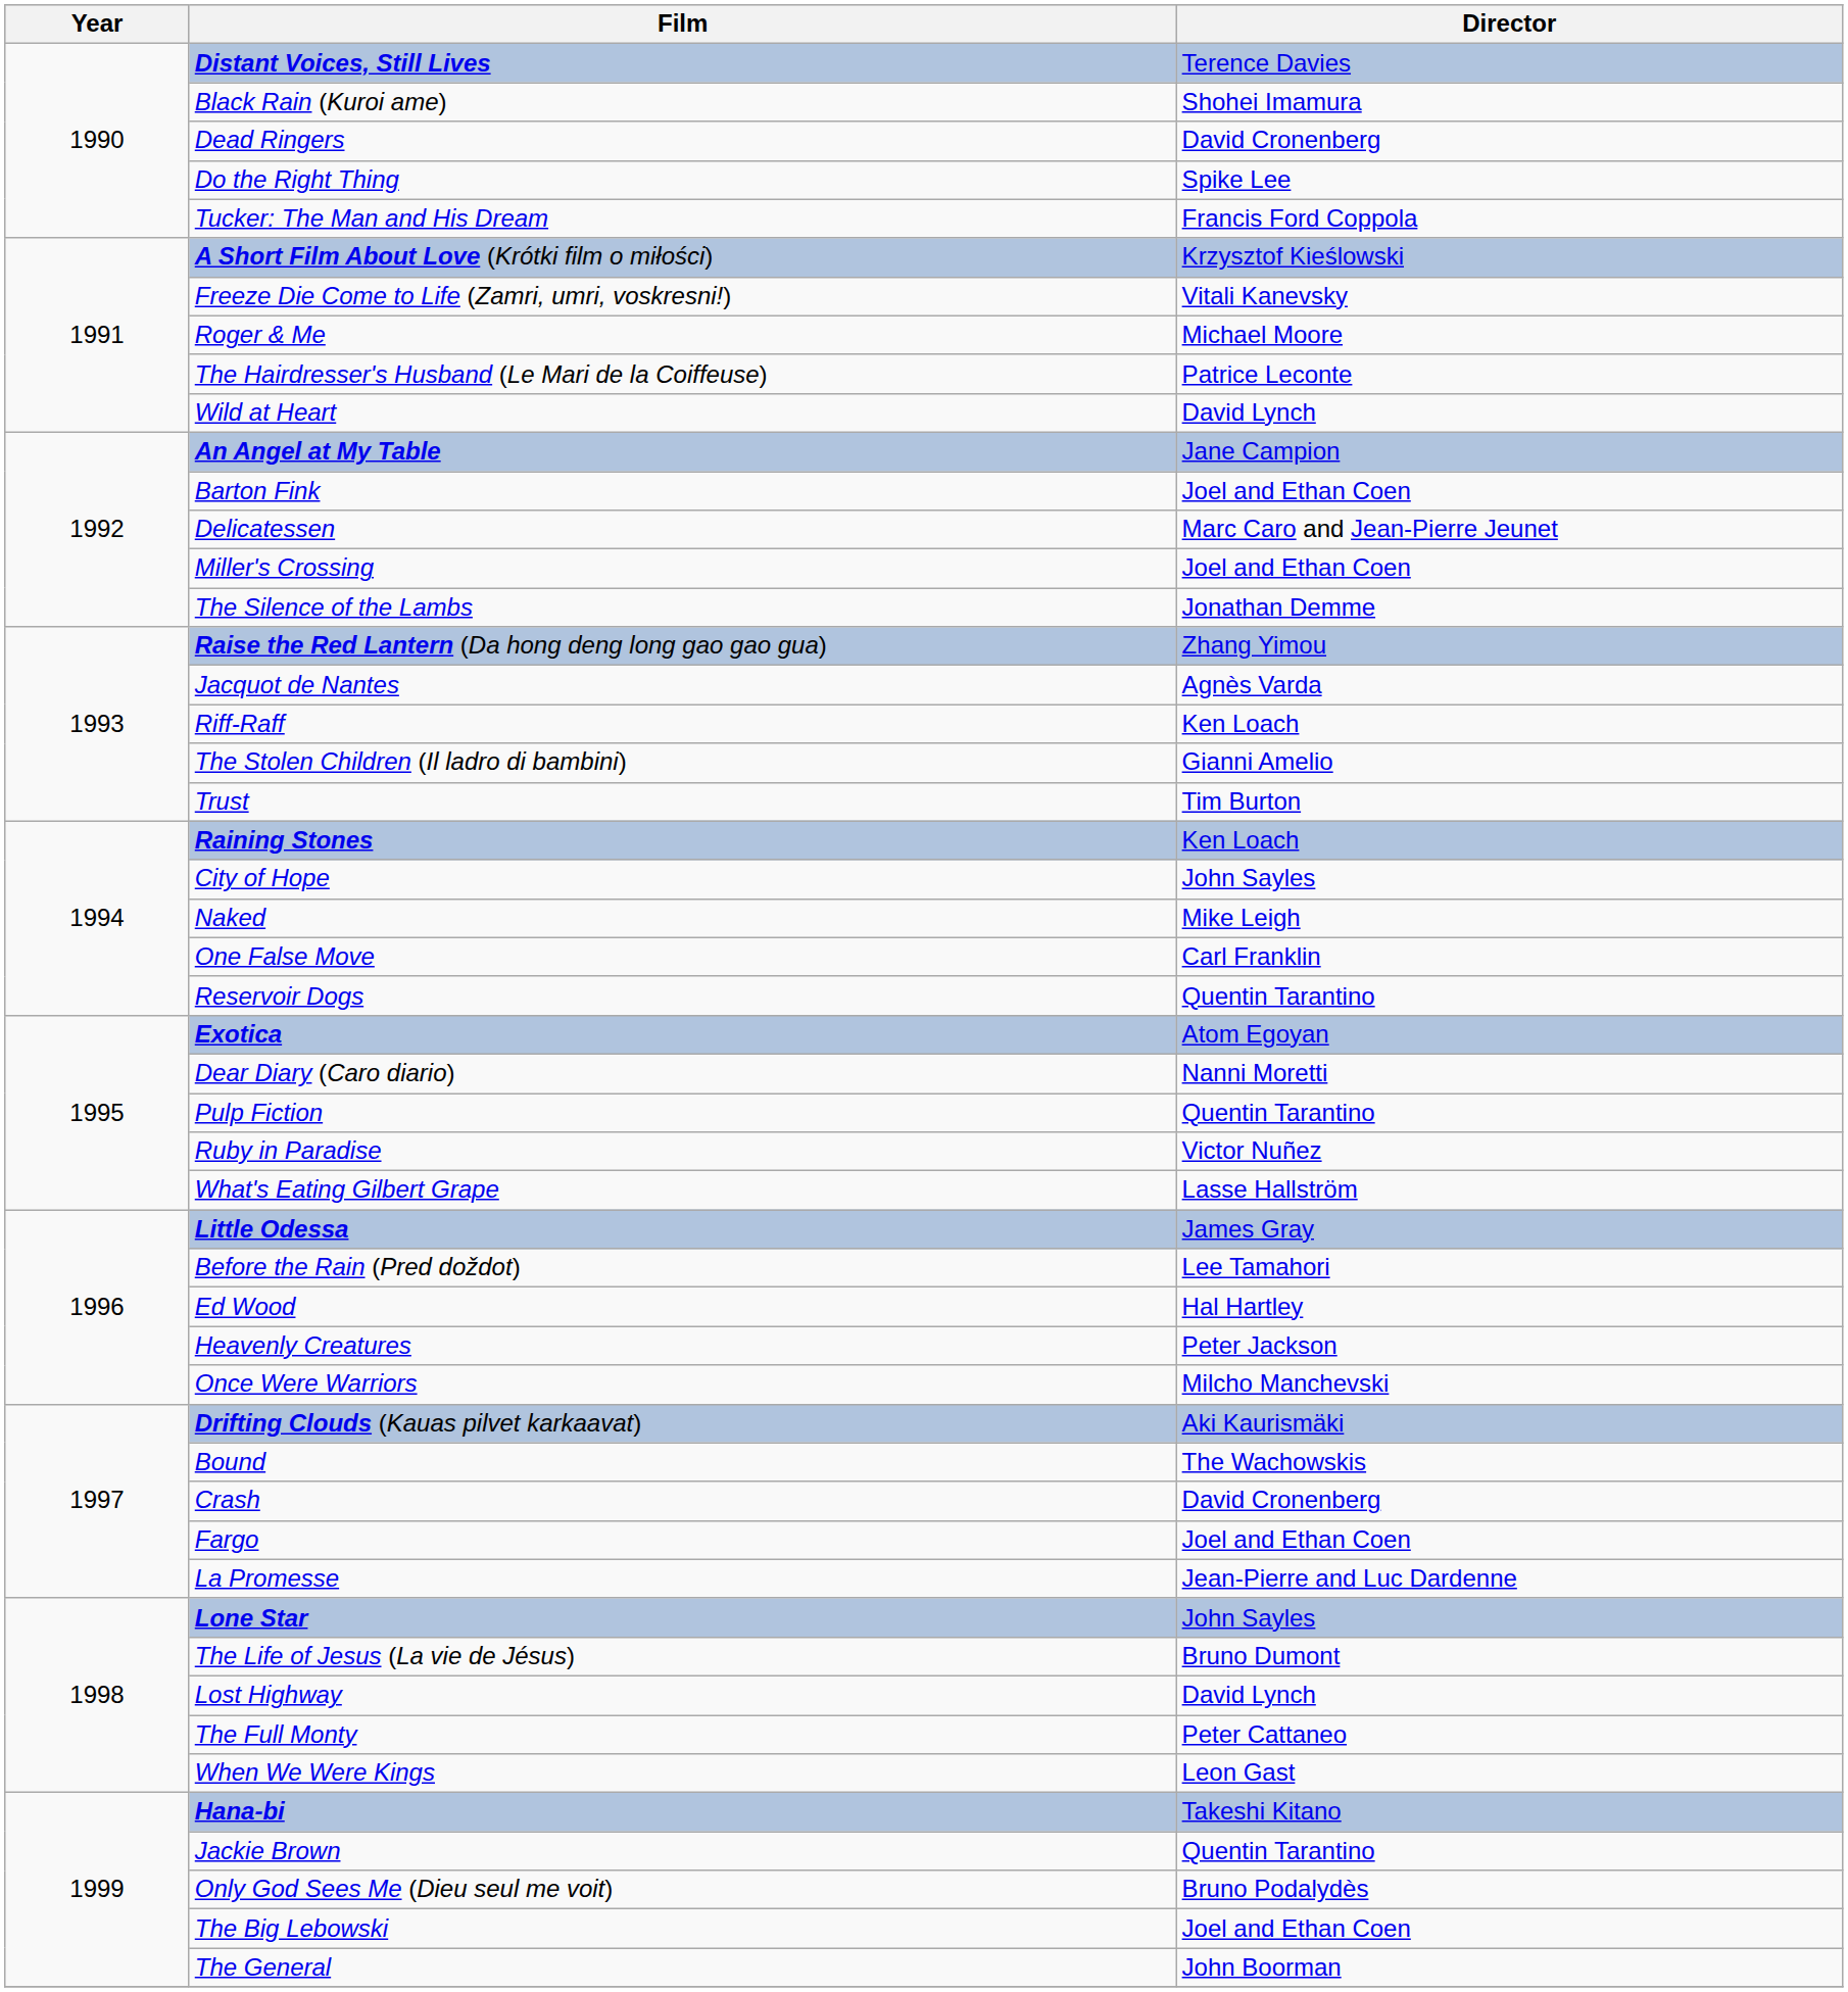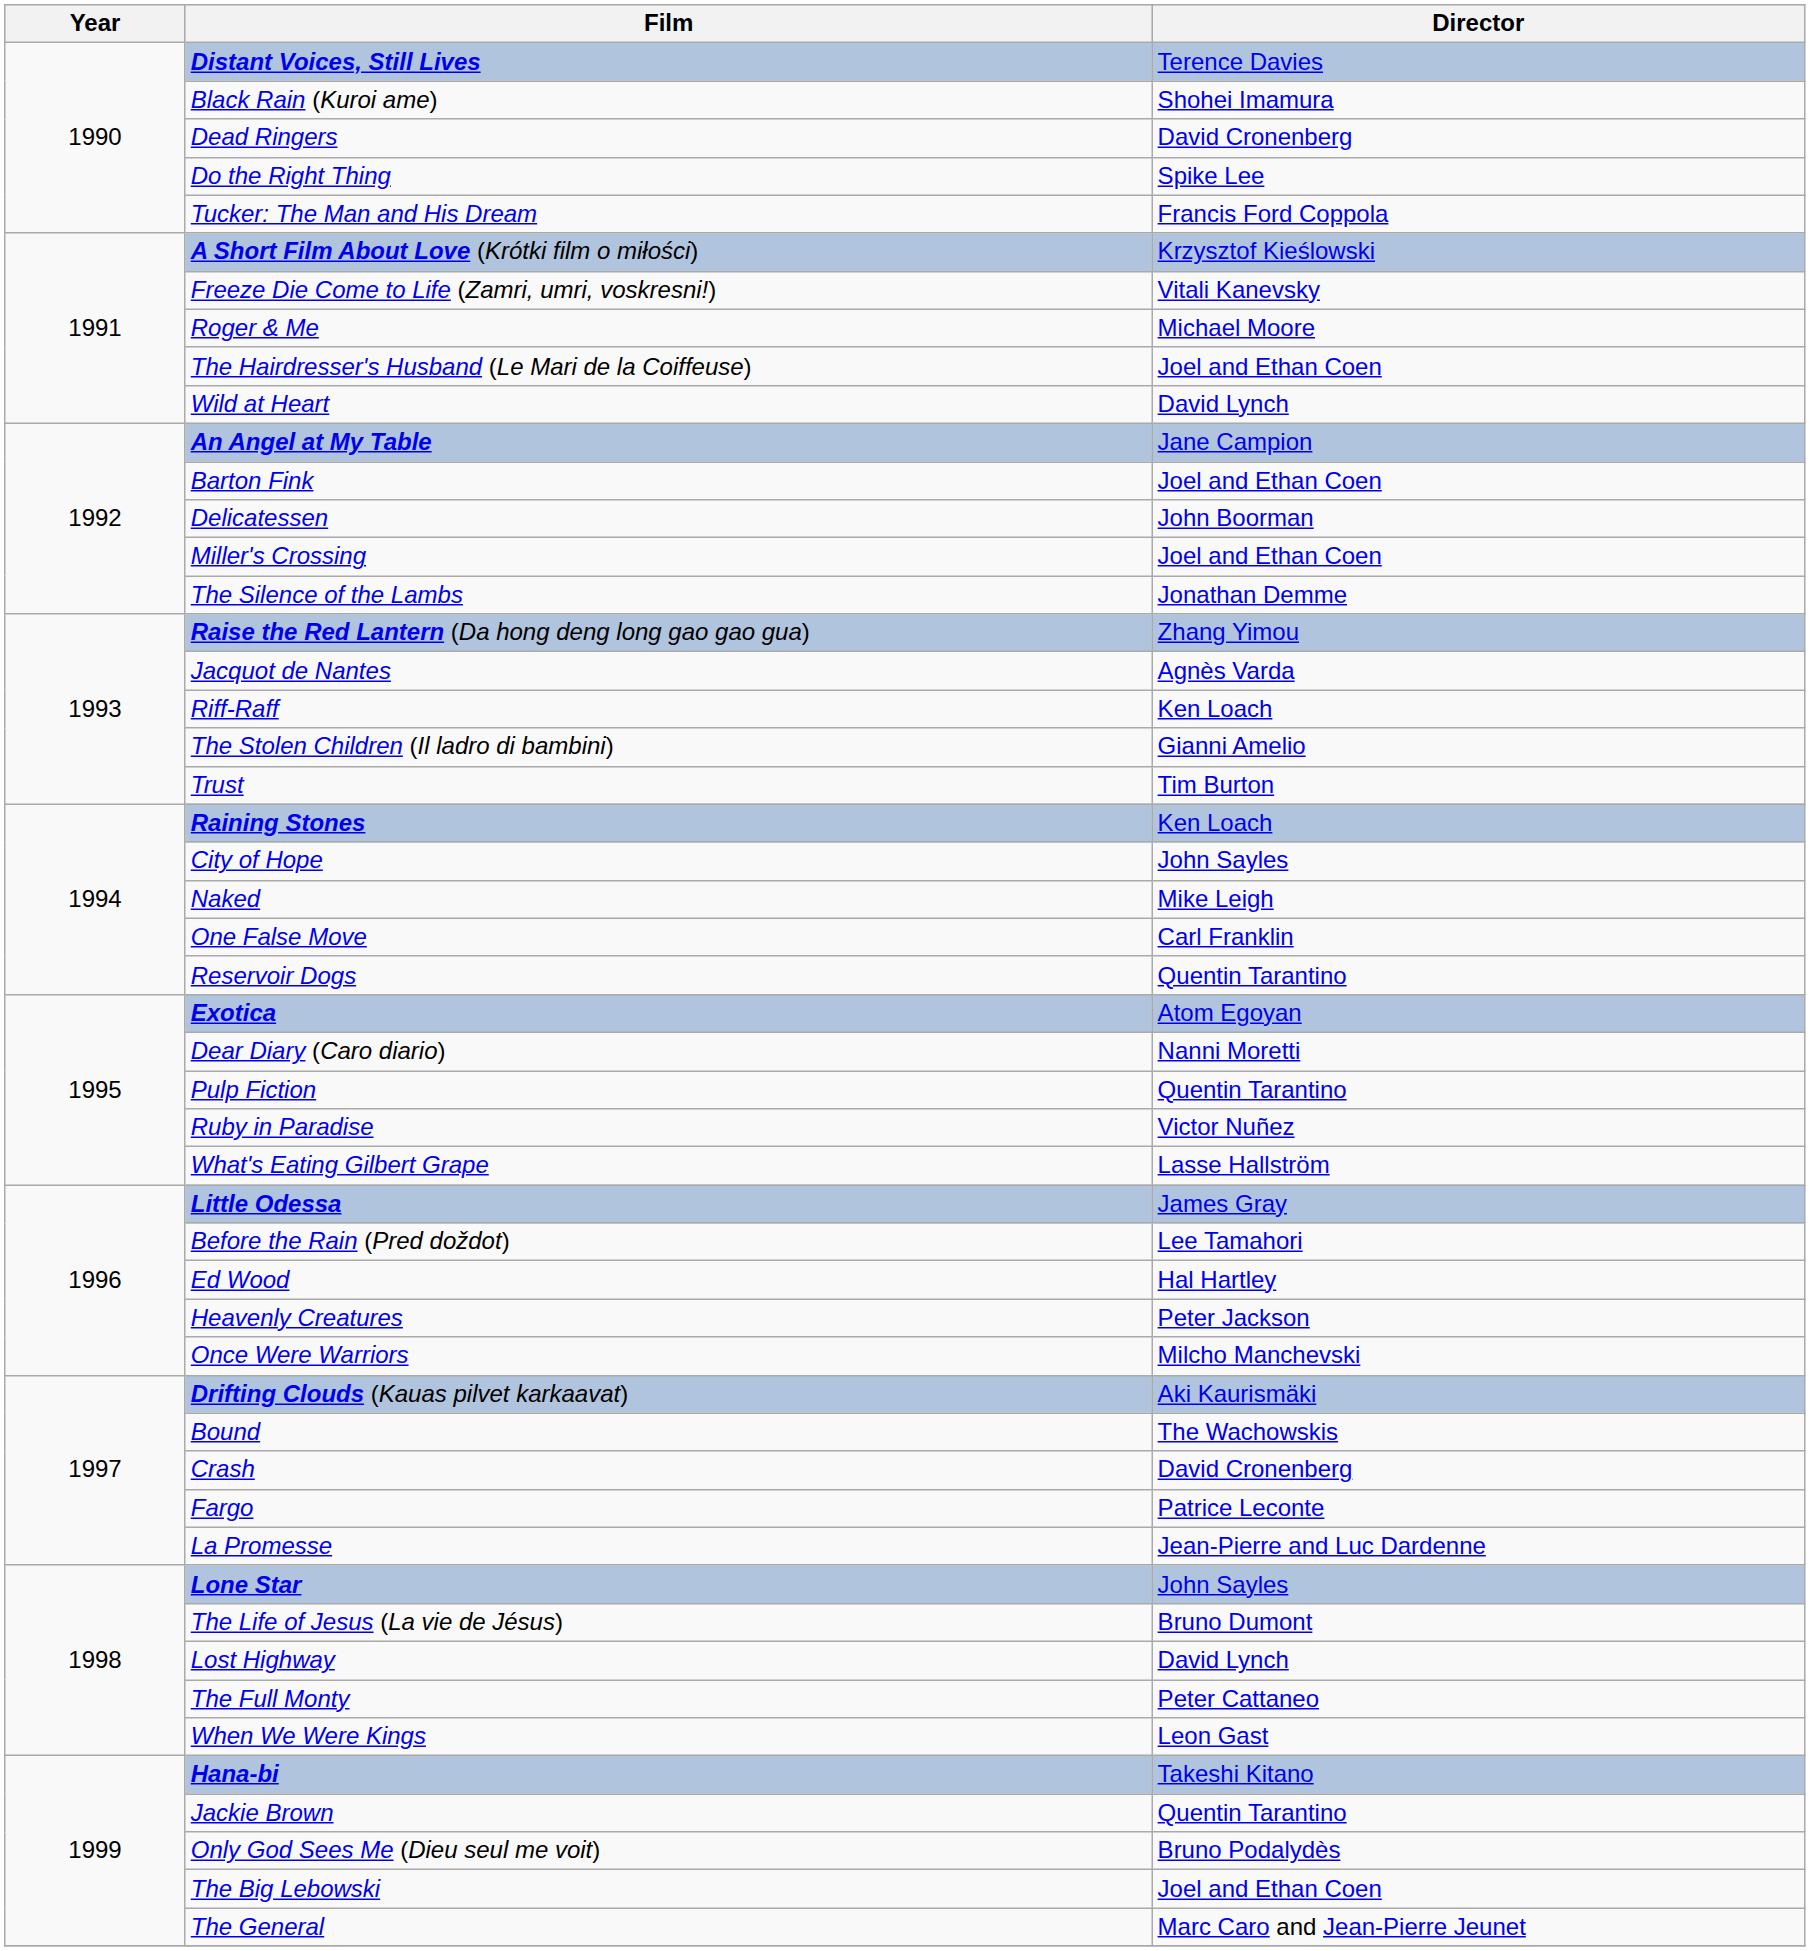 <table class="wikitable" width="95%" cellpadding="5">
 <tr bgcolor="#CCCCCC">
 <th width="50">Year</th>
 <th width="300">Film</th>
 <th width="200">Director</th>
 </tr>
 <tr>
 <td rowspan="5" style="text-align:center;">1990<br></td>
 <td style="background:#B0C4DE;"><strong><em><a href='#'>Distant Voices, Still Lives</a></em></strong></td>
 <td style="background:#B0C4DE;"><a href='#'>Terence Davies</a></td>
 </tr>
 <tr>
 <td><em><a href='#'>Black Rain</a></em> (<em>Kuroi ame</em>)</td>
 <td><a href='#'>Shohei Imamura</a></td>
 </tr>
 <tr>
 <td><em><a href='#'>Dead Ringers</a></em></td>
 <td><a href='#'>David Cronenberg</a></td>
 </tr>
 <tr>
 <td><em><a href='#'>Do the Right Thing</a></em></td>
 <td><a href='#'>Spike Lee</a></td>
 </tr>
 <tr>
 <td><em><a href='#'>Tucker: The Man and His Dream</a></em></td>
 <td><a href='#'>Francis Ford Coppola</a></td>
 </tr>
 <tr>
 <td rowspan="5" style="text-align:center;">1991<br></td>
 <td style="background:#B0C4DE;"><strong><em><a href='#'>A Short Film About Love</a></em></strong> (<em>Krótki film o miłości</em>)</td>
 <td style="background:#B0C4DE;"><a href='#'>Krzysztof Kieślowski</a></td>
 </tr>
 <tr>
 <td><em><a href='#'>Freeze Die Come to Life</a></em> (<em>Zamri, umri, voskresni!</em>)</td>
 <td><a href='#'>Vitali Kanevsky</a></td>
 </tr>
 <tr>
 <td><em><a href='#'>Roger & Me</a></em></td>
 <td><a href='#'>Michael Moore</a></td>
 </tr>
 <tr>
 <td><em><a href='#'>The Hairdresser's Husband</a></em> (<em>Le Mari de la Coiffeuse</em>)</td>
-<td><a href='#'>Patrice Leconte</a></td>
+<td><a href='#'>Joel and Ethan Coen</a></td>
 </tr>
 <tr>
 <td><em><a href='#'>Wild at Heart</a></em></td>
 <td><a href='#'>David Lynch</a></td>
 </tr>
 <tr>
 <td rowspan="5" style="text-align:center;">1992<br></td>
 <td style="background:#B0C4DE;"><strong><em><a href='#'>An Angel at My Table</a></em></strong></td>
 <td style="background:#B0C4DE;"><a href='#'>Jane Campion</a></td>
 </tr>
 <tr>
 <td><em><a href='#'>Barton Fink</a></em></td>
 <td><a href='#'>Joel and Ethan Coen</a></td>
 </tr>
 <tr>
 <td><em><a href='#'>Delicatessen</a></em></td>
-<td><a href='#'>Marc Caro</a> and <a href='#'>Jean-Pierre Jeunet</a></td>
+<td><a href='#'>John Boorman</a></td>
 </tr>
 <tr>
 <td><em><a href='#'>Miller's Crossing</a></em></td>
 <td><a href='#'>Joel and Ethan Coen</a></td>
 </tr>
 <tr>
 <td><em><a href='#'>The Silence of the Lambs</a></em></td>
 <td><a href='#'>Jonathan Demme</a></td>
 </tr>
 <tr>
 <td rowspan="5" style="text-align:center;">1993<br></td>
 <td style="background:#B0C4DE;"><strong><em><a href='#'>Raise the Red Lantern</a></em></strong> (<em>Da hong deng long gao gao gua</em>)</td>
 <td style="background:#B0C4DE;"><a href='#'>Zhang Yimou</a></td>
 </tr>
 <tr>
 <td><em><a href='#'>Jacquot de Nantes</a></em></td>
 <td><a href='#'>Agnès Varda</a></td>
 </tr>
 <tr>
 <td><em><a href='#'>Riff-Raff</a></em></td>
 <td><a href='#'>Ken Loach</a></td>
 </tr>
 <tr>
 <td><em><a href='#'>The Stolen Children</a></em> (<em>Il ladro di bambini</em>)</td>
 <td><a href='#'>Gianni Amelio</a></td>
 </tr>
 <tr>
 <td><em><a href='#'>Trust</a></em></td>
 <td><a href='#'>Tim Burton</a></td>
 </tr>
 <tr>
 <td rowspan="5" style="text-align:center;">1994<br></td>
 <td style="background:#B0C4DE;"><strong><em><a href='#'>Raining Stones</a></em></strong></td>
 <td style="background:#B0C4DE;"><a href='#'>Ken Loach</a></td>
 </tr>
 <tr>
 <td><em><a href='#'>City of Hope</a></em></td>
 <td><a href='#'>John Sayles</a></td>
 </tr>
 <tr>
 <td><em><a href='#'>Naked</a></em></td>
 <td><a href='#'>Mike Leigh</a></td>
 </tr>
 <tr>
 <td><em><a href='#'>One False Move</a></em></td>
 <td><a href='#'>Carl Franklin</a></td>
 </tr>
 <tr>
 <td><em><a href='#'>Reservoir Dogs</a></em></td>
 <td><a href='#'>Quentin Tarantino</a></td>
 </tr>
 <tr>
 <td rowspan="5" style="text-align:center;">1995<br></td>
 <td style="background:#B0C4DE;"><strong><em><a href='#'>Exotica</a></em></strong></td>
 <td style="background:#B0C4DE;"><a href='#'>Atom Egoyan</a></td>
 </tr>
 <tr>
 <td><em><a href='#'>Dear Diary</a></em> (<em>Caro diario</em>)</td>
 <td><a href='#'>Nanni Moretti</a></td>
 </tr>
 <tr>
 <td><em><a href='#'>Pulp Fiction</a></em></td>
 <td><a href='#'>Quentin Tarantino</a></td>
 </tr>
 <tr>
 <td><em><a href='#'>Ruby in Paradise</a></em></td>
 <td><a href='#'>Victor Nuñez</a></td>
 </tr>
 <tr>
 <td><em><a href='#'>What's Eating Gilbert Grape</a></em></td>
 <td><a href='#'>Lasse Hallström</a></td>
 </tr>
 <tr>
 <td rowspan="5" style="text-align:center;">1996<br></td>
 <td style="background:#B0C4DE;"><strong><em><a href='#'>Little Odessa</a></em></strong></td>
 <td style="background:#B0C4DE;"><a href='#'>James Gray</a></td>
 </tr>
 <tr>
 <td><em><a href='#'>Before the Rain</a></em> (<em>Pred doždot</em>)</td>
 <td><a href='#'>Lee Tamahori</a></td>
 </tr>
 <tr>
 <td><em><a href='#'>Ed Wood</a></em></td>
 <td><a href='#'>Hal Hartley</a></td>
 </tr>
 <tr>
 <td><em><a href='#'>Heavenly Creatures</a></em></td>
 <td><a href='#'>Peter Jackson</a></td>
 </tr>
 <tr>
 <td><em><a href='#'>Once Were Warriors</a></em></td>
 <td><a href='#'>Milcho Manchevski</a></td>
 </tr>
 <tr>
 <td rowspan="5" style="text-align:center;">1997<br></td>
 <td style="background:#B0C4DE;"><strong><em><a href='#'>Drifting Clouds</a></em></strong> (<em>Kauas pilvet karkaavat</em>)</td>
 <td style="background:#B0C4DE;"><a href='#'>Aki Kaurismäki</a></td>
 </tr>
 <tr>
 <td><em><a href='#'>Bound</a></em></td>
 <td><a href='#'>The Wachowskis</a></td>
 </tr>
 <tr>
 <td><em><a href='#'>Crash</a></em></td>
 <td><a href='#'>David Cronenberg</a></td>
 </tr>
 <tr>
 <td><em><a href='#'>Fargo</a></em></td>
-<td><a href='#'>Joel and Ethan Coen</a></td>
+<td><a href='#'>Patrice Leconte</a></td>
 </tr>
 <tr>
 <td><em><a href='#'>La Promesse</a></em></td>
 <td><a href='#'>Jean-Pierre and Luc Dardenne</a></td>
 </tr>
 <tr>
 <td rowspan="5" style="text-align:center;">1998<br></td>
 <td style="background:#B0C4DE;"><strong><em><a href='#'>Lone Star</a></em></strong></td>
 <td style="background:#B0C4DE;"><a href='#'>John Sayles</a></td>
 </tr>
 <tr>
 <td><em><a href='#'>The Life of Jesus</a></em> (<em>La vie de Jésus</em>)</td>
 <td><a href='#'>Bruno Dumont</a></td>
 </tr>
 <tr>
 <td><em><a href='#'>Lost Highway</a></em></td>
 <td><a href='#'>David Lynch</a></td>
 </tr>
 <tr>
 <td><em><a href='#'>The Full Monty</a></em></td>
 <td><a href='#'>Peter Cattaneo</a></td>
 </tr>
 <tr>
 <td><em><a href='#'>When We Were Kings</a></em></td>
 <td><a href='#'>Leon Gast</a></td>
 </tr>
 <tr>
 <td rowspan="5" style="text-align:center;">1999<br></td>
 <td style="background:#B0C4DE;"><strong><em><a href='#'>Hana-bi</a></em></strong></td>
 <td style="background:#B0C4DE;"><a href='#'>Takeshi Kitano</a></td>
 </tr>
 <tr>
 <td><em><a href='#'>Jackie Brown</a></em></td>
 <td><a href='#'>Quentin Tarantino</a></td>
 </tr>
 <tr>
 <td><em><a href='#'>Only God Sees Me</a></em> (<em>Dieu seul me voit</em>)</td>
 <td><a href='#'>Bruno Podalydès</a></td>
 </tr>
 <tr>
 <td><em><a href='#'>The Big Lebowski</a></em></td>
 <td><a href='#'>Joel and Ethan Coen</a></td>
 </tr>
 <tr>
 <td><em><a href='#'>The General</a></em></td>
-<td><a href='#'>John Boorman</a></td>
+<td><a href='#'>Marc Caro</a> and <a href='#'>Jean-Pierre Jeunet</a></td>
 </tr>
 <tr>
 </tr>
 </table>
